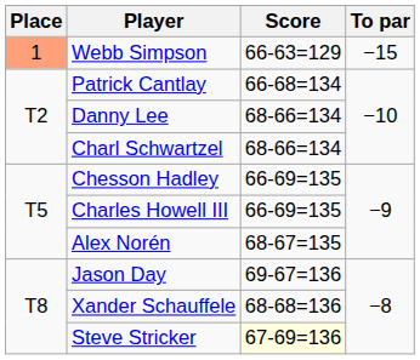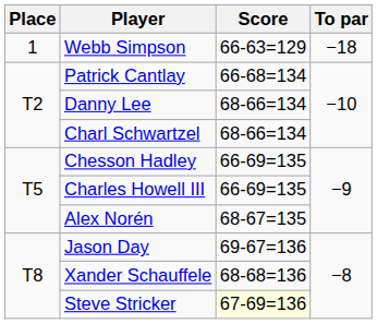 <table class="wikitable">
 <tr>
 <th>Place</th>
 <th>Player</th>
 <th>Score</th>
 <th>To par</th>
 </tr>
 <tr>
-<td align=center style="background: lightsalmon;">1</td>
+<td align=center>1</td>
 <td> <a href='#'>Webb Simpson</a></td>
 <td>66-63=129</td>
-<td align=center>−15</td>
+<td align=center>−18</td>
 </tr>
 <tr>
 <td rowspan=3 align=center>T2</td>
 <td> <a href='#'>Patrick Cantlay</a></td>
 <td>66-68=134</td>
 <td rowspan=3 align=center>−10</td>
 </tr>
 <tr>
 <td> <a href='#'>Danny Lee</a></td>
 <td>68-66=134</td>
 </tr>
 <tr>
 <td> <a href='#'>Charl Schwartzel</a></td>
 <td>68-66=134</td>
 </tr>
 <tr>
 <td rowspan=3 align=center>T5</td>
 <td> <a href='#'>Chesson Hadley</a></td>
 <td>66-69=135</td>
 <td rowspan=3 align=center>−9</td>
 </tr>
 <tr>
 <td> <a href='#'>Charles Howell III</a></td>
 <td>66-69=135</td>
 </tr>
 <tr>
 <td> <a href='#'>Alex Norén</a></td>
 <td>68-67=135</td>
 </tr>
 <tr>
 <td rowspan=3 align=center>T8</td>
 <td> <a href='#'>Jason Day</a></td>
 <td>69-67=136</td>
 <td rowspan=3 align=center>−8</td>
 </tr>
 <tr>
 <td> <a href='#'>Xander Schauffele</a></td>
 <td>68-68=136</td>
 </tr>
 <tr>
 <td> <a href='#'>Steve Stricker</a></td>
 <td style="background: lightyellow;">67-69=136</td>
 </tr>
 </table>
